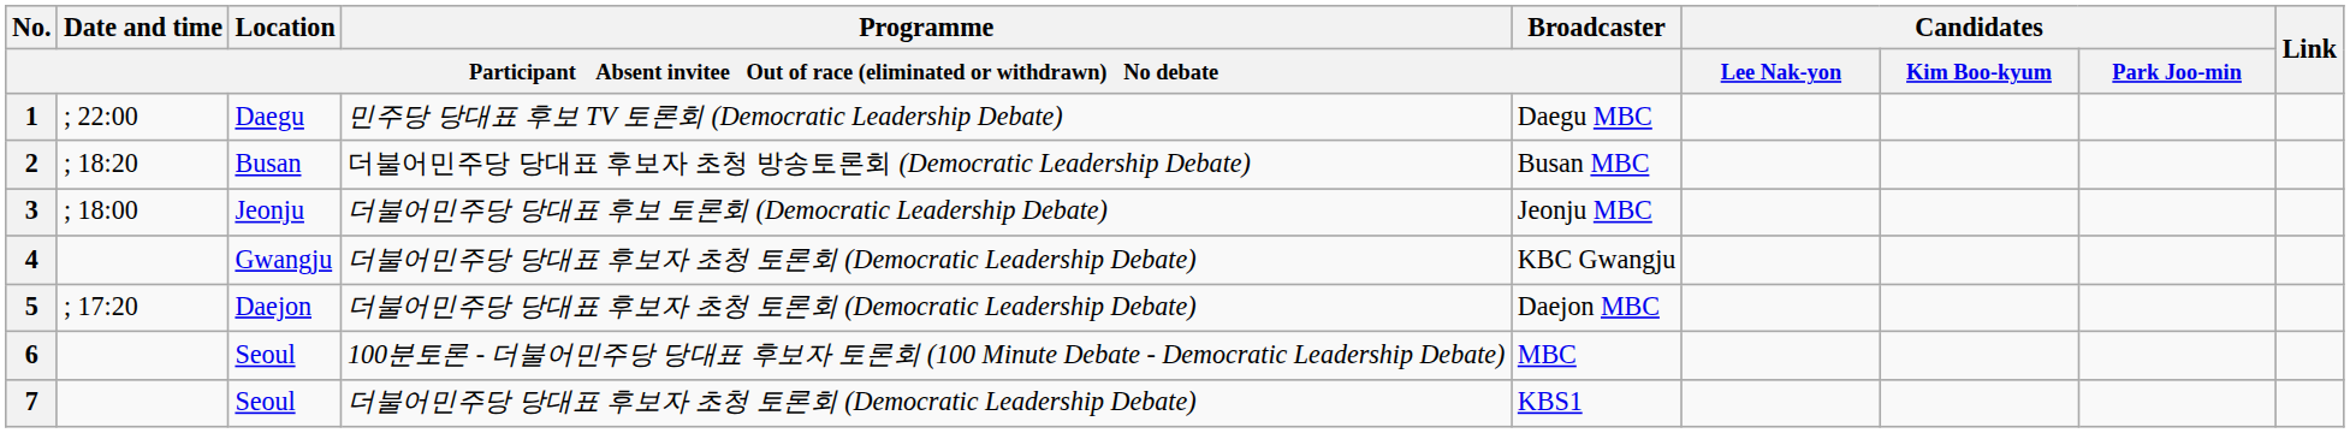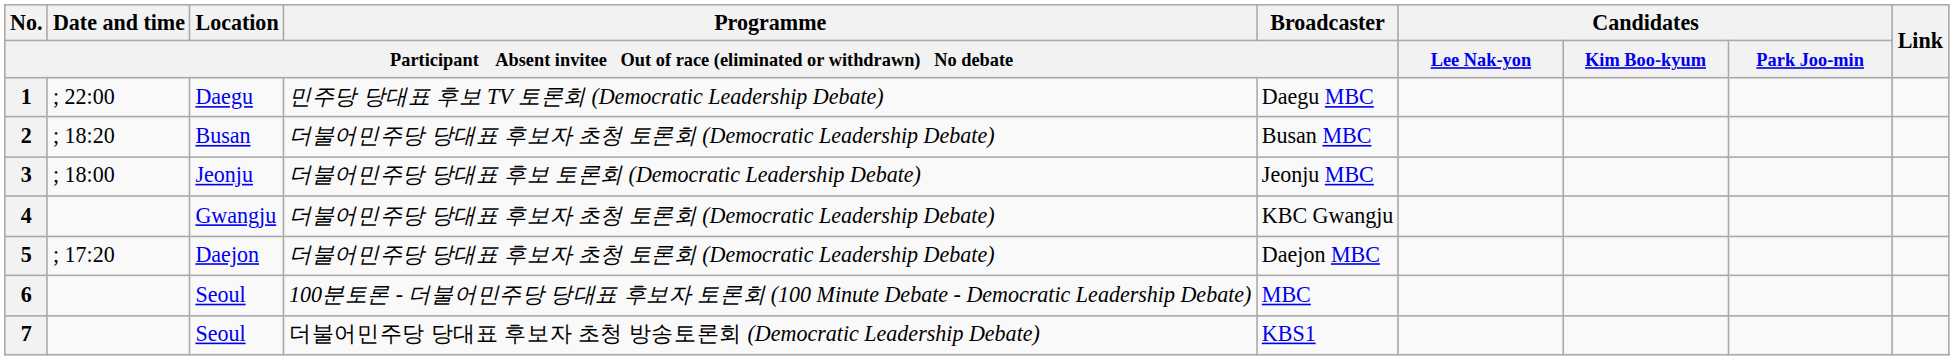 <table class="wikitable" style="font-size:85%">
 <tr>
 <th style="white-space:nowrap;">No.</th>
 <th>Date and time</th>
 <th>Location</th>
 <th>Programme</th>
 <th>Broadcaster</th>
 <th colspan="3" scope="col">Candidates</th>
 <th rowspan="2">Link</th>
 </tr>
 <tr>
 <th colspan="5"><small> Participant     Absent invitee       Out of race (eliminated or withdrawn)     No debate</small></th>
 <th scope="col" style="width:7em;"><small><a href='#'>Lee Nak-yon</a></small></th>
 <th scope="col" style="width:7em;"><small><a href='#'>Kim Boo-kyum</a></small></th>
 <th scope="col" style="width:7em;"><small><a href='#'>Park Joo-min</a></small></th>
 </tr>
 <tr>
 <th>1</th>
 <td style="white-space:nowrap;">; 22:00</td>
 <td style="white-space:nowrap;"><a href='#'>Daegu</a></td>
 <td style="white-space:nowrap;"><em>민주당 당대표 후보 TV 토론회 (Democratic Leadership Debate)</em></td>
 <td style="white-space:nowrap;">Daegu <a href='#'>MBC</a></td>
 <td></td>
 <td></td>
 <td></td>
 <td></td>
 </tr>
 <tr>
 <th>2</th>
 <td style="white-space:nowrap;">; 18:20</td>
 <td style="white-space:nowrap;"><a href='#'>Busan</a></td>
-<td>더불어민주당 당대표 후보자 초청 방송토론회 <em>(Democratic Leadership Debate)</em></td>
+<td style="white-space:nowrap;"><em>더불어민주당 당대표 후보자 초청 토론회 (Democratic Leadership Debate)</em></td>
 <td style="white-space:nowrap;">Busan <a href='#'>MBC</a></td>
 <td></td>
 <td></td>
 <td></td>
 <td></td>
 </tr>
 <tr>
 <th>3</th>
 <td style="white-space:nowrap;">; 18:00</td>
 <td style="white-space:nowrap;"><a href='#'>Jeonju</a></td>
 <td style="white-space:nowrap;"><em>더불어민주당 당대표 후보 토론회 (Democratic Leadership Debate)</em></td>
 <td style="white-space:nowrap;">Jeonju <a href='#'>MBC</a></td>
 <td></td>
 <td></td>
 <td></td>
 <td></td>
 </tr>
 <tr>
 <th>4</th>
 <td style="white-space:nowrap;"></td>
 <td style="white-space:nowrap;"><a href='#'>Gwangju</a></td>
 <td style="white-space:nowrap;"><em>더불어민주당 당대표 후보자 초청 토론회 (Democratic Leadership Debate)</em></td>
 <td style="white-space:nowrap;">KBC Gwangju</td>
 <td></td>
 <td></td>
 <td></td>
 <td></td>
 </tr>
 <tr>
 <th>5</th>
 <td>; 17:20</td>
 <td><a href='#'>Daejon</a></td>
 <td><em>더불어민주당 당대표 후보자 초청 토론회 (Democratic Leadership Debate)</em></td>
 <td>Daejon <a href='#'>MBC</a></td>
 <td></td>
 <td></td>
 <td></td>
 <td></td>
 </tr>
 <tr>
 <th>6</th>
 <td></td>
 <td><a href='#'>Seoul</a></td>
 <td><em>100분토론 - 더불어민주당 당대표 후보자 토론회 (100 Minute Debate - Democratic Leadership Debate)</em></td>
 <td><a href='#'>MBC</a></td>
 <td></td>
 <td></td>
 <td></td>
 <td></td>
 </tr>
 <tr>
 <th>7</th>
 <td></td>
 <td><a href='#'>Seoul</a></td>
-<td style="white-space:nowrap;"><em>더불어민주당 당대표 후보자 초청 토론회 (Democratic Leadership Debate)</em></td>
+<td>더불어민주당 당대표 후보자 초청 방송토론회 <em>(Democratic Leadership Debate)</em></td>
 <td><a href='#'>KBS1</a></td>
 <td></td>
 <td></td>
 <td></td>
 <td></td>
 </tr>
 </table>
